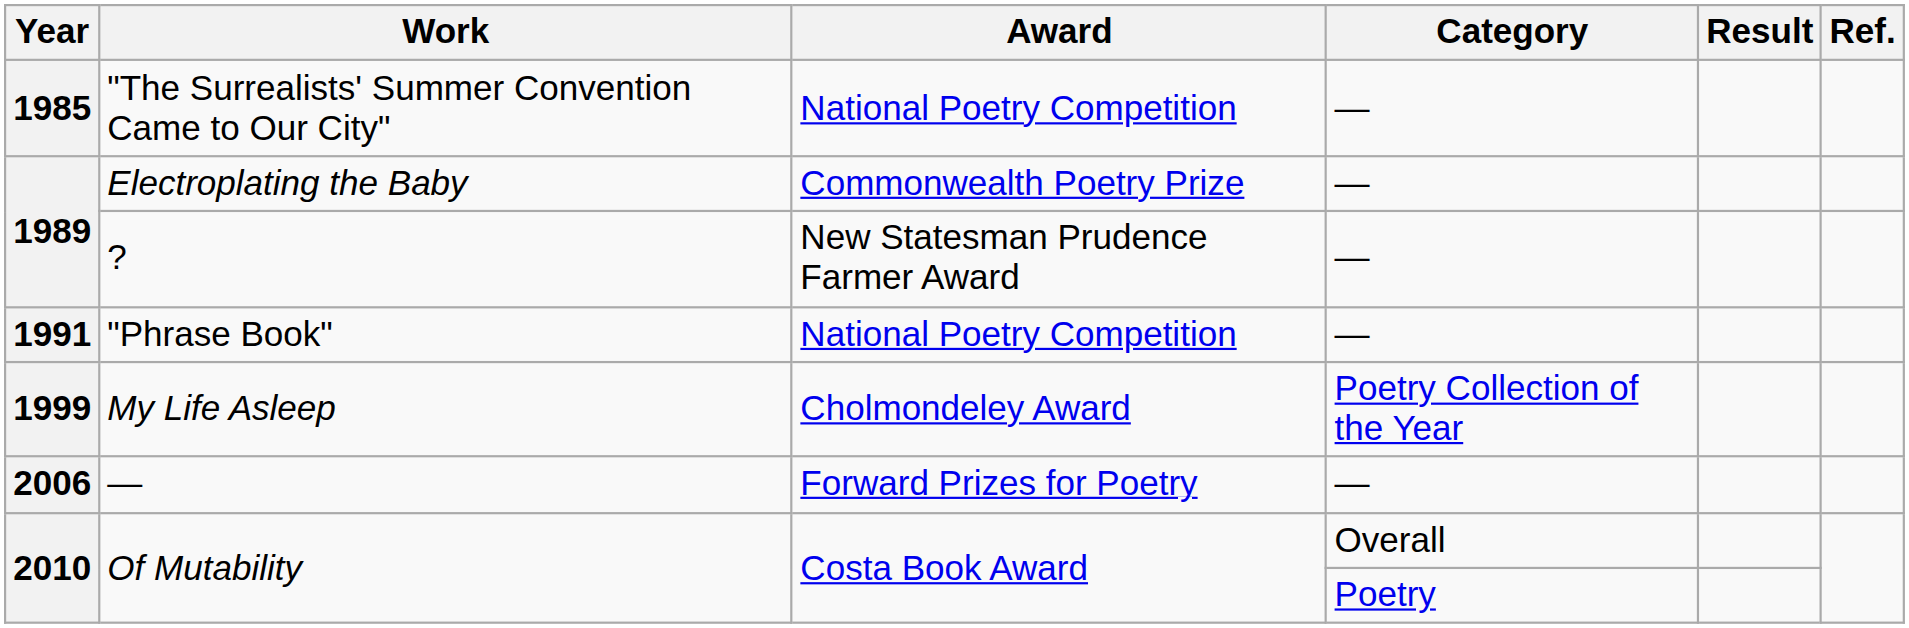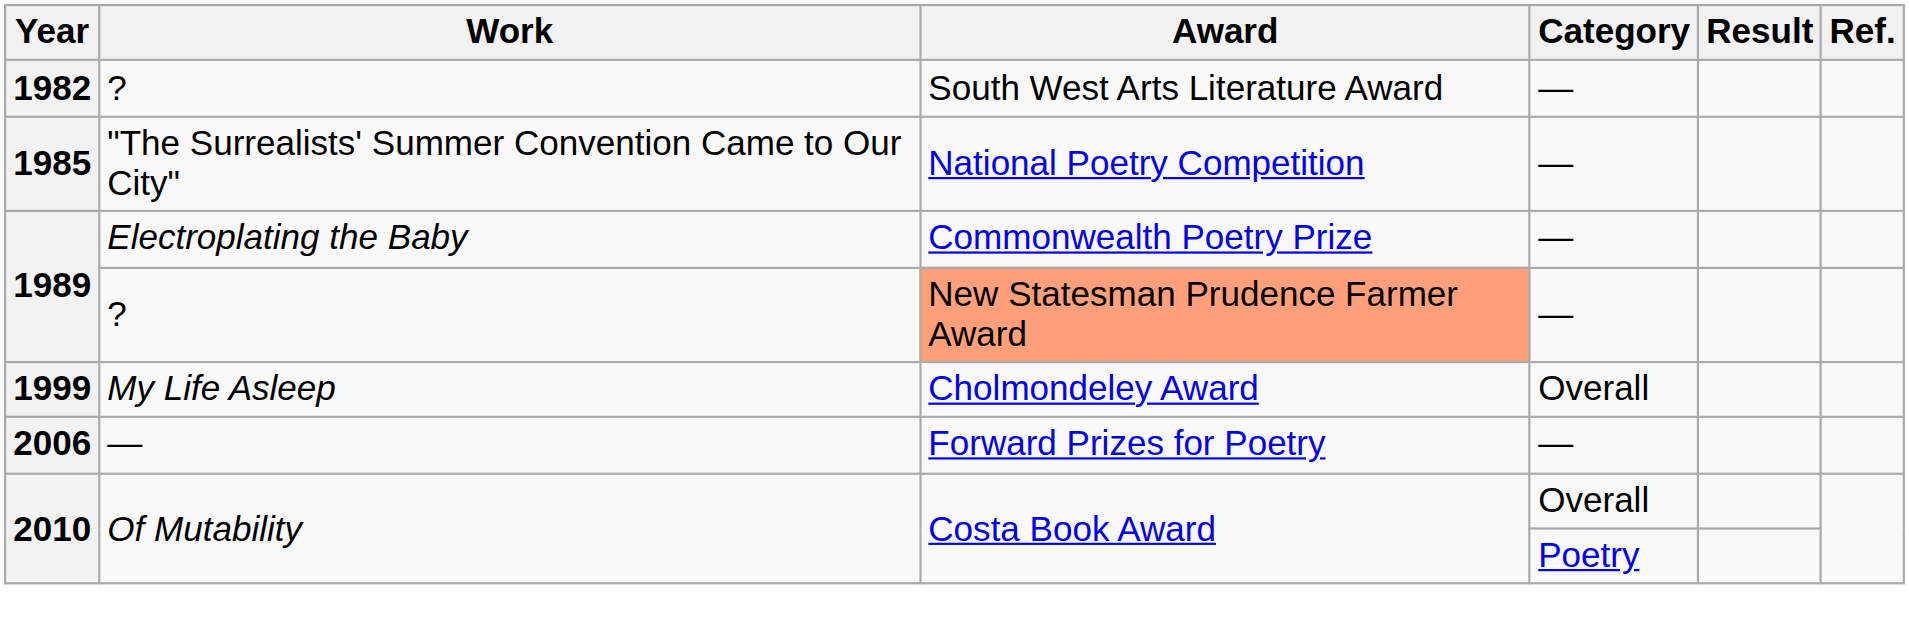 <table class="wikitable sortable">
 <tr>
 <th>Year</th>
 <th>Work</th>
 <th>Award</th>
 <th>Category</th>
 <th>Result</th>
 <th>Ref.</th>
+</tr>
+<tr>
+<th>1982</th>
+<td>?</td>
+<td>South West Arts Literature Award</td>
+<td>—</td>
+<td></td>
+<td></td>
 </tr>
 <tr>
 <th>1985</th>
 <td>"The Surrealists' Summer Convention Came to Our City"</td>
 <td><a href='#'>National Poetry Competition</a></td>
 <td>—</td>
 <td></td>
 <td></td>
 </tr>
 <tr>
 <th rowspan="2">1989</th>
 <td><em>Electroplating the Baby</em></td>
 <td><a href='#'>Commonwealth Poetry Prize</a></td>
 <td>—</td>
 <td></td>
 <td></td>
 </tr>
 <tr>
 <td>?</td>
-<td>New Statesman Prudence Farmer Award</td>
-<td>—</td>
-<td></td>
-<td></td>
-</tr>
-<tr>
-<th>1991</th>
-<td>"Phrase Book"</td>
-<td><a href='#'>National Poetry Competition</a></td>
+<td style="background: lightsalmon;">New Statesman Prudence Farmer Award</td>
 <td>—</td>
 <td></td>
 <td></td>
 </tr>
 <tr>
 <th>1999</th>
 <td><em>My Life Asleep</em></td>
 <td><a href='#'>Cholmondeley Award</a></td>
-<td><a href='#'>Poetry Collection of the Year</a></td>
+<td>Overall</td>
 <td></td>
 <td></td>
 </tr>
 <tr>
 <th>2006</th>
 <td>—</td>
 <td><a href='#'>Forward Prizes for Poetry</a></td>
 <td>—</td>
 <td></td>
 <td></td>
 </tr>
 <tr>
 <th rowspan="2">2010</th>
 <td rowspan="2"><em>Of Mutability</em></td>
 <td rowspan="2"><a href='#'>Costa Book Award</a></td>
 <td>Overall</td>
 <td></td>
 <td rowspan="2"></td>
 </tr>
 <tr>
 <td><a href='#'>Poetry</a></td>
 <td></td>
 </tr>
 </table>
